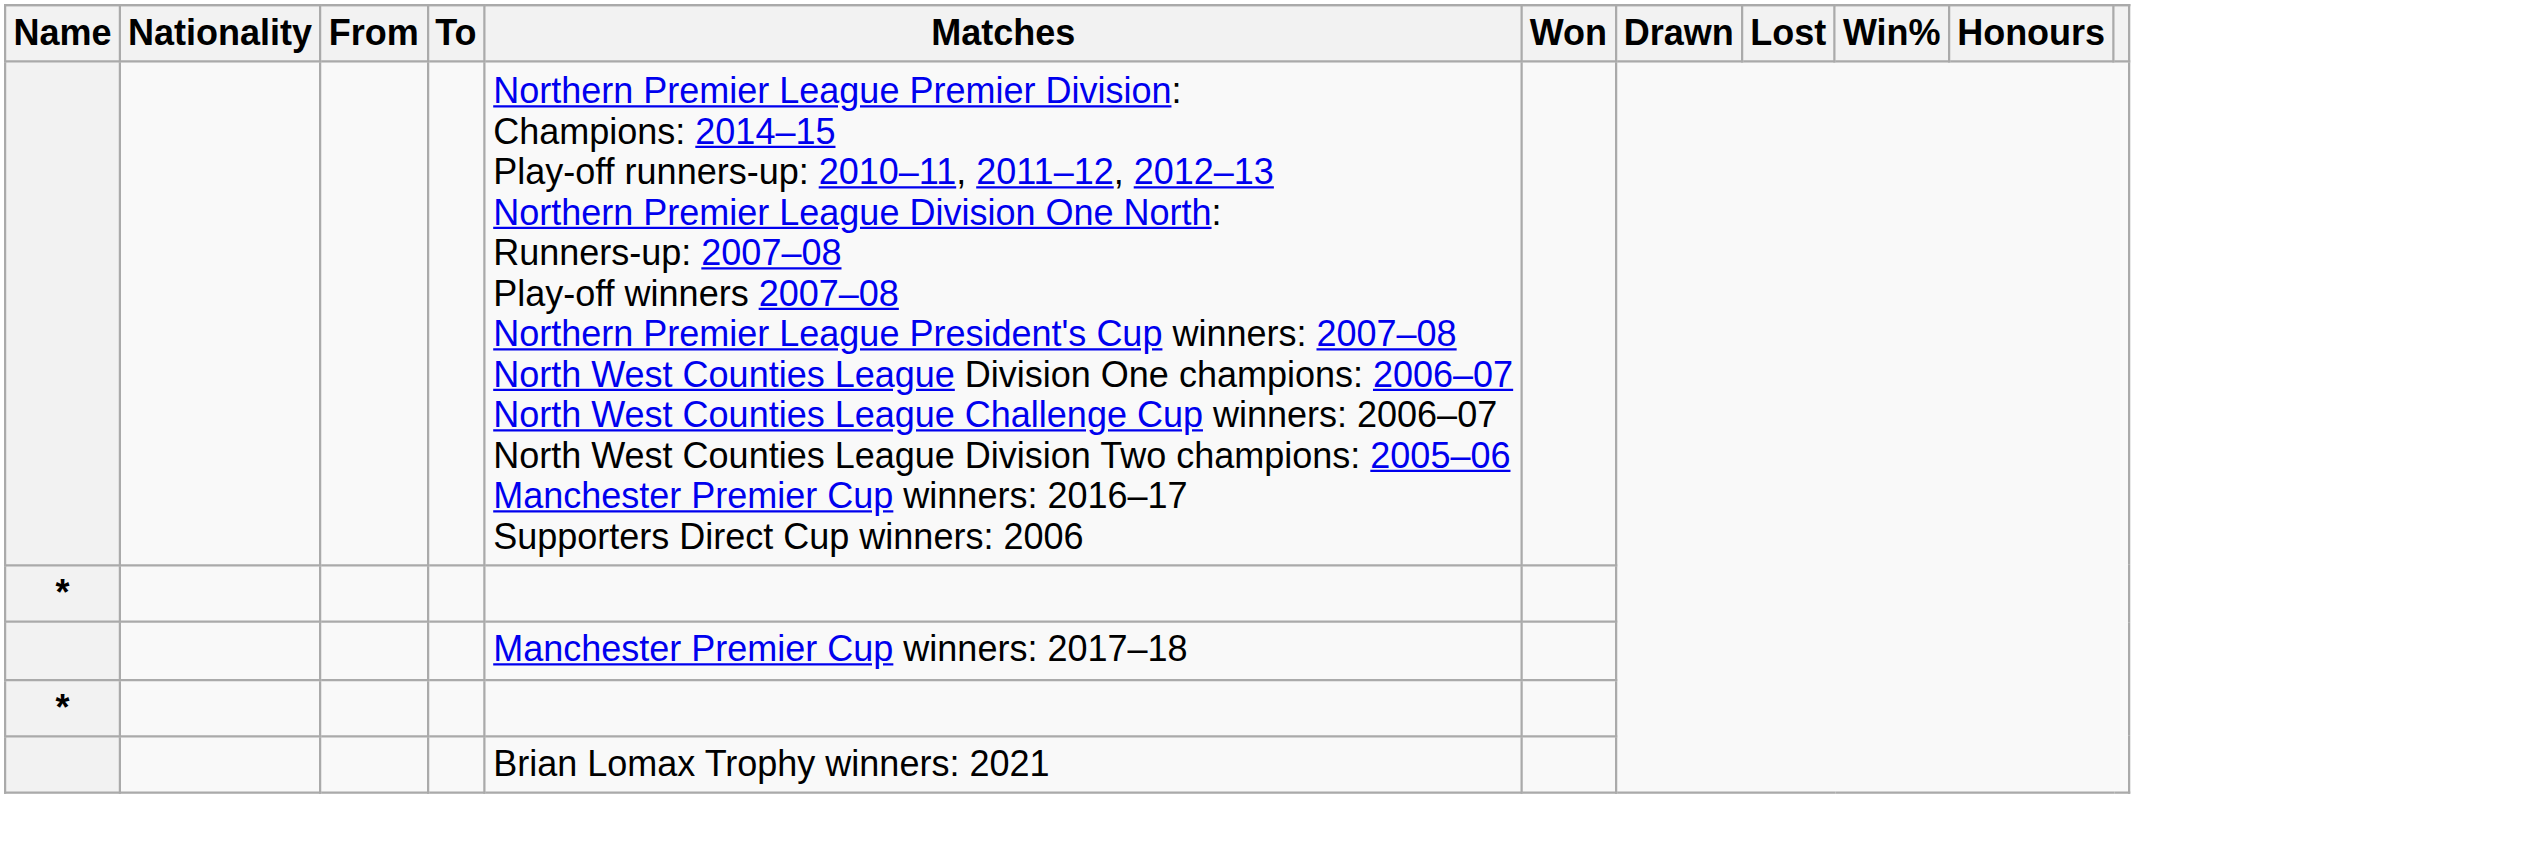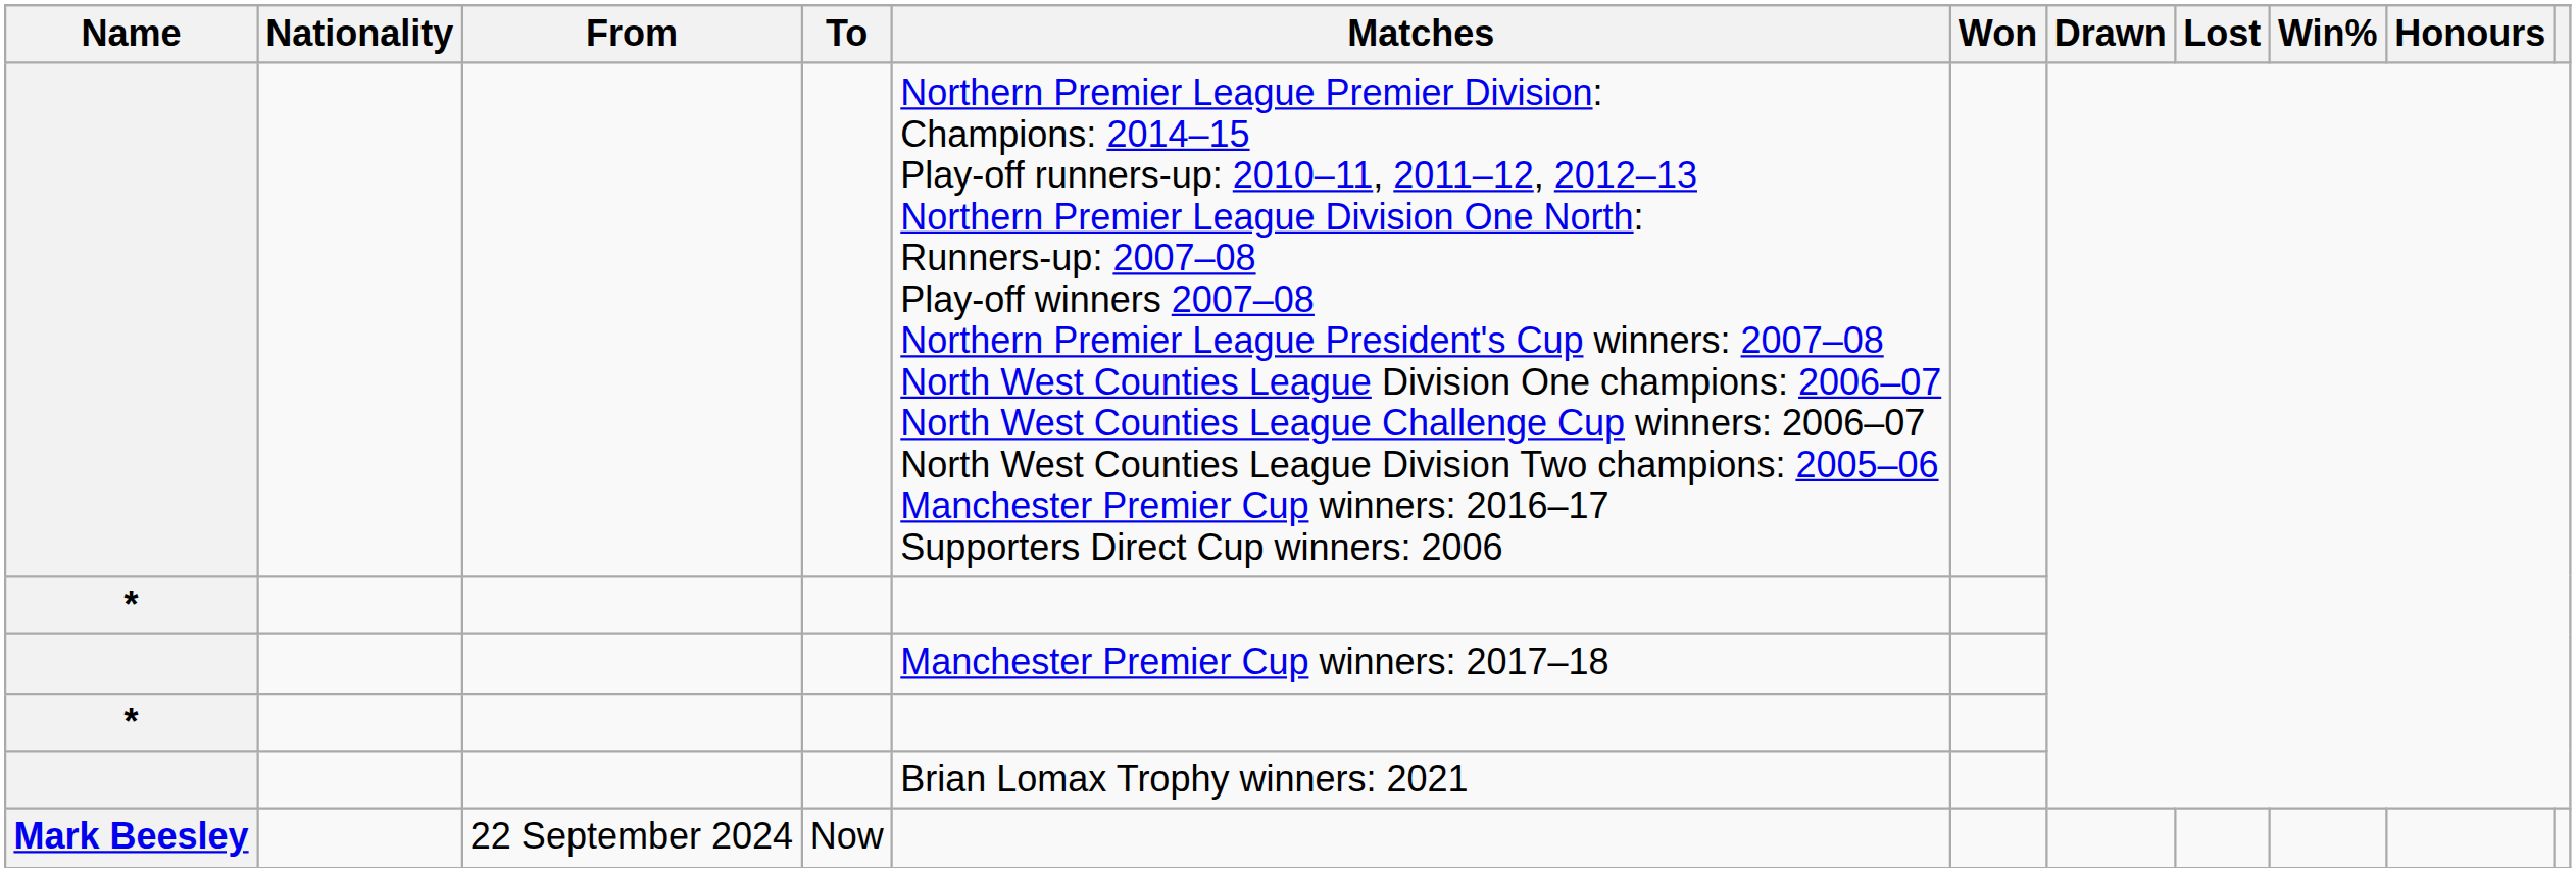 <table class="wikitable sortable plainrowheaders">
 <tr>
 </tr>
 <tr>
 <th scope="col">Name</th>
 <th scope="col">Nationality</th>
 <th scope="col">From</th>
 <th scope="col">To</th>
 <th scope="col">Matches</th>
 <th scope="col">Won</th>
 <th scope="col">Drawn</th>
 <th scope="col">Lost</th>
 <th scope="col">Win%</th>
 <th scope="col">Honours</th>
 <th scope="col" class="unsortable"></th>
 </tr>
 <tr>
 <th scope="row"></th>
 <td></td>
 <td></td>
 <td><br></td>
 <td><a href='#'>Northern Premier League Premier Division</a>:<br>Champions: <a href='#'>2014–15</a><br>Play-off runners-up: <a href='#'>2010–11</a>, <a href='#'>2011–12</a>, <a href='#'>2012–13</a><br><a href='#'>Northern Premier League Division One North</a>:<br>Runners-up: <a href='#'>2007–08</a><br>Play-off winners <a href='#'>2007–08</a><br><a href='#'>Northern Premier League President's Cup</a> winners: <a href='#'>2007–08</a><br><a href='#'>North West Counties League</a> Division One champions: <a href='#'>2006–07</a><br><a href='#'>North West Counties League Challenge Cup</a> winners: 2006–07<br>North West Counties League Division Two champions: <a href='#'>2005–06</a><br><a href='#'>Manchester Premier Cup</a> winners: 2016–17<br>Supporters Direct Cup winners: 2006</td>
 <td></td>
 </tr>
 <tr>
 <th scope="row"><em></em>* </th>
 <td></td>
 <td></td>
 <td><br></td>
 <td></td>
 <td></td>
 </tr>
 <tr>
 <th scope="row"></th>
 <td></td>
 <td></td>
 <td><br></td>
 <td><a href='#'>Manchester Premier Cup</a> winners: 2017–18</td>
 <td></td>
 </tr>
 <tr>
 <th scope="row"><em></em>*</th>
 <td></td>
 <td></td>
 <td><br></td>
 <td></td>
 <td></td>
 </tr>
 <tr>
 <th scope="row"></th>
 <td></td>
 <td></td>
 <td><br></td>
 <td>Brian Lomax Trophy winners: 2021</td>
 <td></td>
 </tr>
+<tr>
+<th><a href='#'>Mark Beesley</a></th>
+<td></td>
+<td>22 September 2024</td>
+<td>Now</td>
+<td></td>
+<td></td>
+<td></td>
+<td></td>
+<td></td>
+<td></td>
+<td></td>
+</tr>
 </table>
